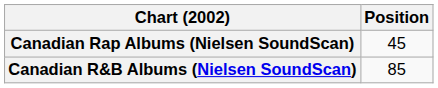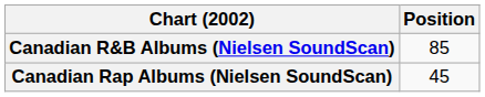 <table class="wikitable plainrowheaders" style="text-align:center;">
 <tr>
 <th scope="col">Chart (2002)</th>
 <th scope="col">Position</th>
 </tr>
 <tr>
+<th scope="row">Canadian R&B Albums (<a href='#'>Nielsen SoundScan</a>)</th>
+<td>85</td>
+</tr>
+<tr>
 <th scope="row">Canadian Rap Albums (Nielsen SoundScan)</th>
 <td>45</td>
 </tr>
-<tr>
-<th scope="row">Canadian R&B Albums (<a href='#'>Nielsen SoundScan</a>)</th>
-<td>85</td>
-</tr>
 </table>
